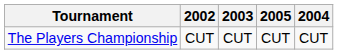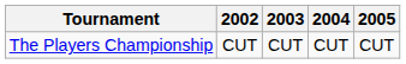 <table class="wikitable" style="font-size:95%;text-align:center;">
 <tr>
 <th>Tournament</th>
 <th>2002</th>
 <th>2003</th>
+<th>2004</th>
 <th>2005</th>
-<th>2004</th>
 </tr>
 <tr>
 <td align=left><a href='#'>The Players Championship</a></td>
 <td>CUT</td>
 <td>CUT</td>
 <td>CUT</td>
 <td>CUT</td>
 </tr>
 </table>
